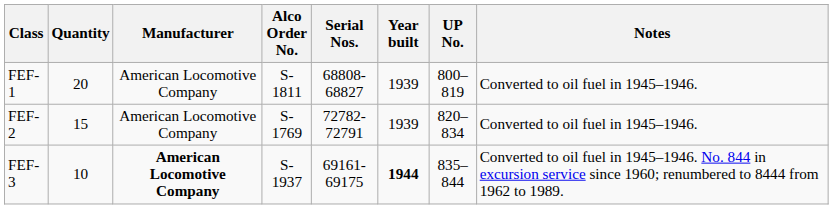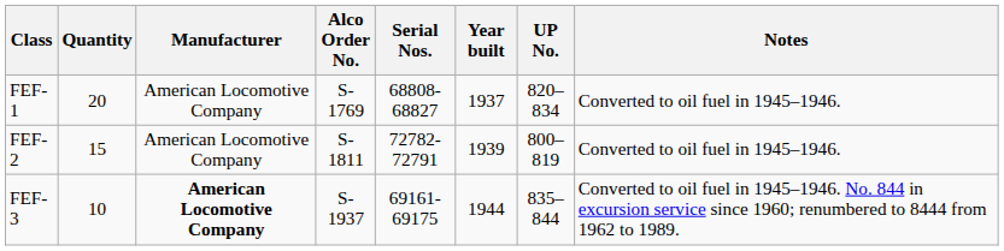 <table class=wikitable style=text-align:center>
 <tr>
 <th>Class</th>
 <th>Quantity</th>
 <th>Manufacturer</th>
 <th>Alco<br>Order<br>No.</th>
 <th>Serial Nos.</th>
 <th>Year built</th>
 <th>UP No.</th>
 <th>Notes</th>
 </tr>
 <tr>
 <td align=left>FEF-1</td>
 <td>20</td>
 <td>American Locomotive Company</td>
-<td>S-1811</td>
+<td>S-1769</td>
 <td>68808-68827</td>
-<td>1939</td>
-<td>800–819</td>
+<td>1937</td>
+<td>820–834</td>
 <td align=left>Converted to oil fuel in 1945–1946.</td>
 </tr>
 <tr>
 <td align=left>FEF-2</td>
 <td>15</td>
 <td>American Locomotive Company</td>
-<td>S-1769</td>
+<td>S-1811</td>
 <td>72782-72791</td>
 <td>1939</td>
-<td>820–834</td>
+<td>800–819</td>
 <td align=left>Converted to oil fuel in 1945–1946.</td>
 </tr>
 <tr>
 <td align=left>FEF-3</td>
 <td>10</td>
 <td><strong>American Locomotive Company</strong></td>
 <td>S-1937</td>
 <td>69161-69175</td>
-<td><strong>1944</strong></td>
+<td>1944</td>
 <td>835–844</td>
 <td align=left>Converted to oil fuel in 1945–1946. <a href='#'>No. 844</a> in <a href='#'>excursion service</a> since 1960; renumbered to 8444 from 1962 to 1989.</td>
 </tr>
 </table>
